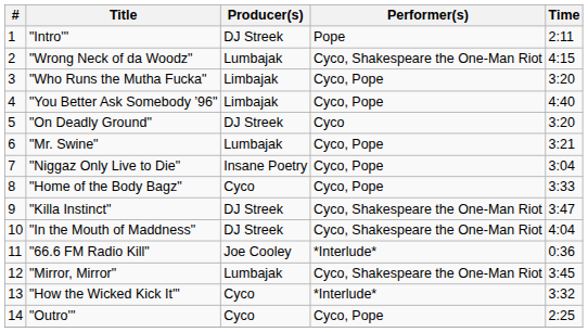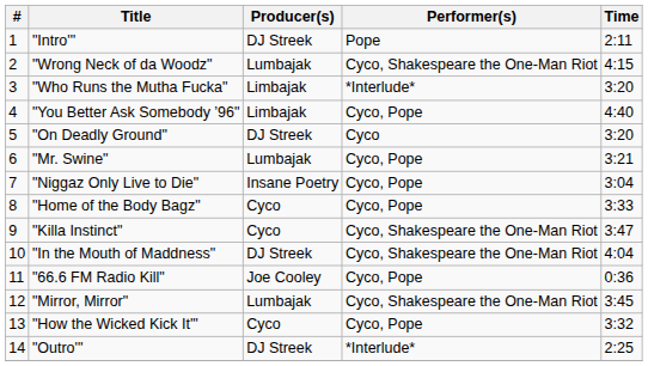 <table class="wikitable">
 <tr>
 <th align="center">#</th>
 <th align="center">Title</th>
 <th align="center">Producer(s)</th>
 <th align="center">Performer(s)</th>
 <th align="center">Time</th>
 </tr>
 <tr>
 <td>1</td>
 <td>"Intro'"</td>
 <td>DJ Streek</td>
 <td>Pope</td>
 <td>2:11</td>
 </tr>
 <tr>
 <td>2</td>
 <td>"Wrong Neck of da Woodz"</td>
 <td>Lumbajak</td>
 <td>Cyco, Shakespeare the One-Man Riot</td>
 <td>4:15</td>
 </tr>
 <tr>
 <td>3</td>
 <td>"Who Runs the Mutha Fucka"</td>
 <td>Limbajak</td>
-<td>Cyco, Pope</td>
+<td>*Interlude*</td>
 <td>3:20</td>
 </tr>
 <tr>
 <td>4</td>
 <td>"You Better Ask Somebody ’96"</td>
 <td>Limbajak</td>
 <td>Cyco, Pope</td>
 <td>4:40</td>
 </tr>
 <tr>
 <td>5</td>
 <td>"On Deadly Ground"</td>
 <td>DJ Streek</td>
 <td>Cyco</td>
 <td>3:20</td>
 </tr>
 <tr>
 <td>6</td>
 <td>"Mr. Swine"</td>
 <td>Lumbajak</td>
 <td>Cyco, Pope</td>
 <td>3:21</td>
 </tr>
 <tr>
 <td>7</td>
 <td>"Niggaz Only Live to Die"</td>
 <td>Insane Poetry</td>
 <td>Cyco, Pope</td>
 <td>3:04</td>
 </tr>
 <tr>
 <td>8</td>
 <td>"Home of the Body Bagz"</td>
 <td>Cyco</td>
 <td>Cyco, Pope</td>
 <td>3:33</td>
 </tr>
 <tr>
 <td>9</td>
 <td>"Killa Instinct"</td>
-<td>DJ Streek</td>
+<td>Cyco</td>
 <td>Cyco, Shakespeare the One-Man Riot</td>
 <td>3:47</td>
 </tr>
 <tr>
 <td>10</td>
 <td>"In the Mouth of Maddness"</td>
 <td>DJ Streek</td>
 <td>Cyco, Shakespeare the One-Man Riot</td>
 <td>4:04</td>
 </tr>
 <tr>
 <td>11</td>
 <td>"66.6 FM Radio Kill"</td>
 <td>Joe Cooley</td>
-<td>*Interlude*</td>
+<td>Cyco, Pope</td>
 <td>0:36</td>
 </tr>
 <tr>
 <td>12</td>
 <td>"Mirror, Mirror"</td>
 <td>Lumbajak</td>
 <td>Cyco, Shakespeare the One-Man Riot</td>
 <td>3:45</td>
 </tr>
 <tr>
 <td>13</td>
 <td>"How the Wicked Kick It'"</td>
 <td>Cyco</td>
-<td>*Interlude*</td>
+<td>Cyco, Pope</td>
 <td>3:32</td>
 </tr>
 <tr>
 <td>14</td>
 <td>"Outro'"</td>
-<td>Cyco</td>
-<td>Cyco, Pope</td>
+<td>DJ Streek</td>
+<td>*Interlude*</td>
 <td>2:25</td>
 </tr>
 <tr>
 </tr>
 </table>
